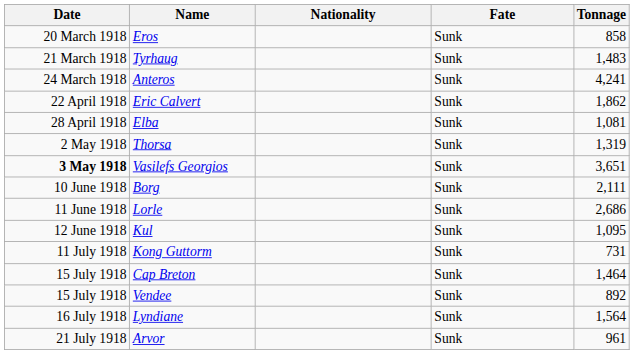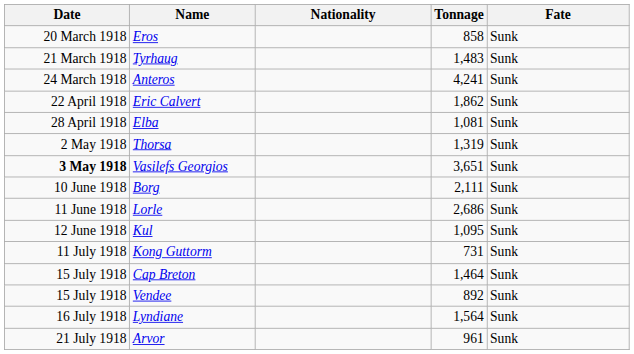 <table class="wikitable sortable">
 <tr>
 <th width="140px">Date</th>
 <th width="140px">Name</th>
 <th width="200px">Nationality</th>
+<th width="25px">Tonnage</th>
 <th width="160px">Fate</th>
-<th width="25px">Tonnage</th>
 </tr>
 <tr>
 <td align="right">20 March 1918</td>
 <td align="left"><a href='#'><em>Eros</em></a></td>
 <td align="left"></td>
+<td align="right">858</td>
 <td align="left">Sunk</td>
-<td align="right">858</td>
 </tr>
 <tr>
 <td align="right">21 March 1918</td>
 <td align="left"><a href='#'><em>Tyrhaug</em></a></td>
 <td align="left"></td>
+<td align="right">1,483</td>
 <td align="left">Sunk</td>
-<td align="right">1,483</td>
 </tr>
 <tr>
 <td align="right">24 March 1918</td>
 <td align="left"><a href='#'><em>Anteros</em></a></td>
 <td align="left"></td>
+<td align="right">4,241</td>
 <td align="left">Sunk</td>
-<td align="right">4,241</td>
 </tr>
 <tr>
 <td align="right">22 April 1918</td>
 <td align="left"><a href='#'><em>Eric Calvert</em></a></td>
 <td align="left"></td>
+<td align="right">1,862</td>
 <td align="left">Sunk</td>
-<td align="right">1,862</td>
 </tr>
 <tr>
 <td align="right">28 April 1918</td>
 <td align="left"><a href='#'><em>Elba</em></a></td>
 <td align="left"></td>
+<td align="right">1,081</td>
 <td align="left">Sunk</td>
-<td align="right">1,081</td>
 </tr>
 <tr>
 <td align="right">2 May 1918</td>
 <td align="left"><a href='#'><em>Thorsa</em></a></td>
 <td align="left"></td>
+<td align="right">1,319</td>
 <td align="left">Sunk</td>
-<td align="right">1,319</td>
 </tr>
 <tr>
 <td align="right"><strong>3 May 1918</strong></td>
 <td align="left"><a href='#'><em>Vasilefs Georgios</em></a></td>
 <td align="left"></td>
+<td align="right">3,651</td>
 <td align="left">Sunk</td>
-<td align="right">3,651</td>
 </tr>
 <tr>
 <td align="right">10 June 1918</td>
 <td align="left"><a href='#'><em>Borg</em></a></td>
 <td align="left"></td>
+<td align="right">2,111</td>
 <td align="left">Sunk</td>
-<td align="right">2,111</td>
 </tr>
 <tr>
 <td align="right">11 June 1918</td>
 <td align="left"><a href='#'><em>Lorle</em></a></td>
 <td align="left"></td>
+<td align="right">2,686</td>
 <td align="left">Sunk</td>
-<td align="right">2,686</td>
 </tr>
 <tr>
 <td align="right">12 June 1918</td>
 <td align="left"><a href='#'><em>Kul</em></a></td>
 <td align="left"></td>
+<td align="right">1,095</td>
 <td align="left">Sunk</td>
-<td align="right">1,095</td>
 </tr>
 <tr>
 <td align="right">11 July 1918</td>
 <td align="left"><a href='#'><em>Kong Guttorm</em></a></td>
 <td align="left"></td>
+<td align="right">731</td>
 <td align="left">Sunk</td>
-<td align="right">731</td>
 </tr>
 <tr>
 <td align="right">15 July 1918</td>
 <td align="left"><a href='#'><em>Cap Breton</em></a></td>
 <td align="left"></td>
+<td align="right">1,464</td>
 <td align="left">Sunk</td>
-<td align="right">1,464</td>
 </tr>
 <tr>
 <td align="right">15 July 1918</td>
 <td align="left"><a href='#'><em>Vendee</em></a></td>
 <td align="left"></td>
+<td align="right">892</td>
 <td align="left">Sunk</td>
-<td align="right">892</td>
 </tr>
 <tr>
 <td align="right">16 July 1918</td>
 <td align="left"><a href='#'><em>Lyndiane</em></a></td>
 <td align="left"></td>
+<td align="right">1,564</td>
 <td align="left">Sunk</td>
-<td align="right">1,564</td>
 </tr>
 <tr>
 <td align="right">21 July 1918</td>
 <td align="left"><a href='#'><em>Arvor</em></a></td>
 <td align="left"></td>
+<td align="right">961</td>
 <td align="left">Sunk</td>
-<td align="right">961</td>
 </tr>
 </table>
